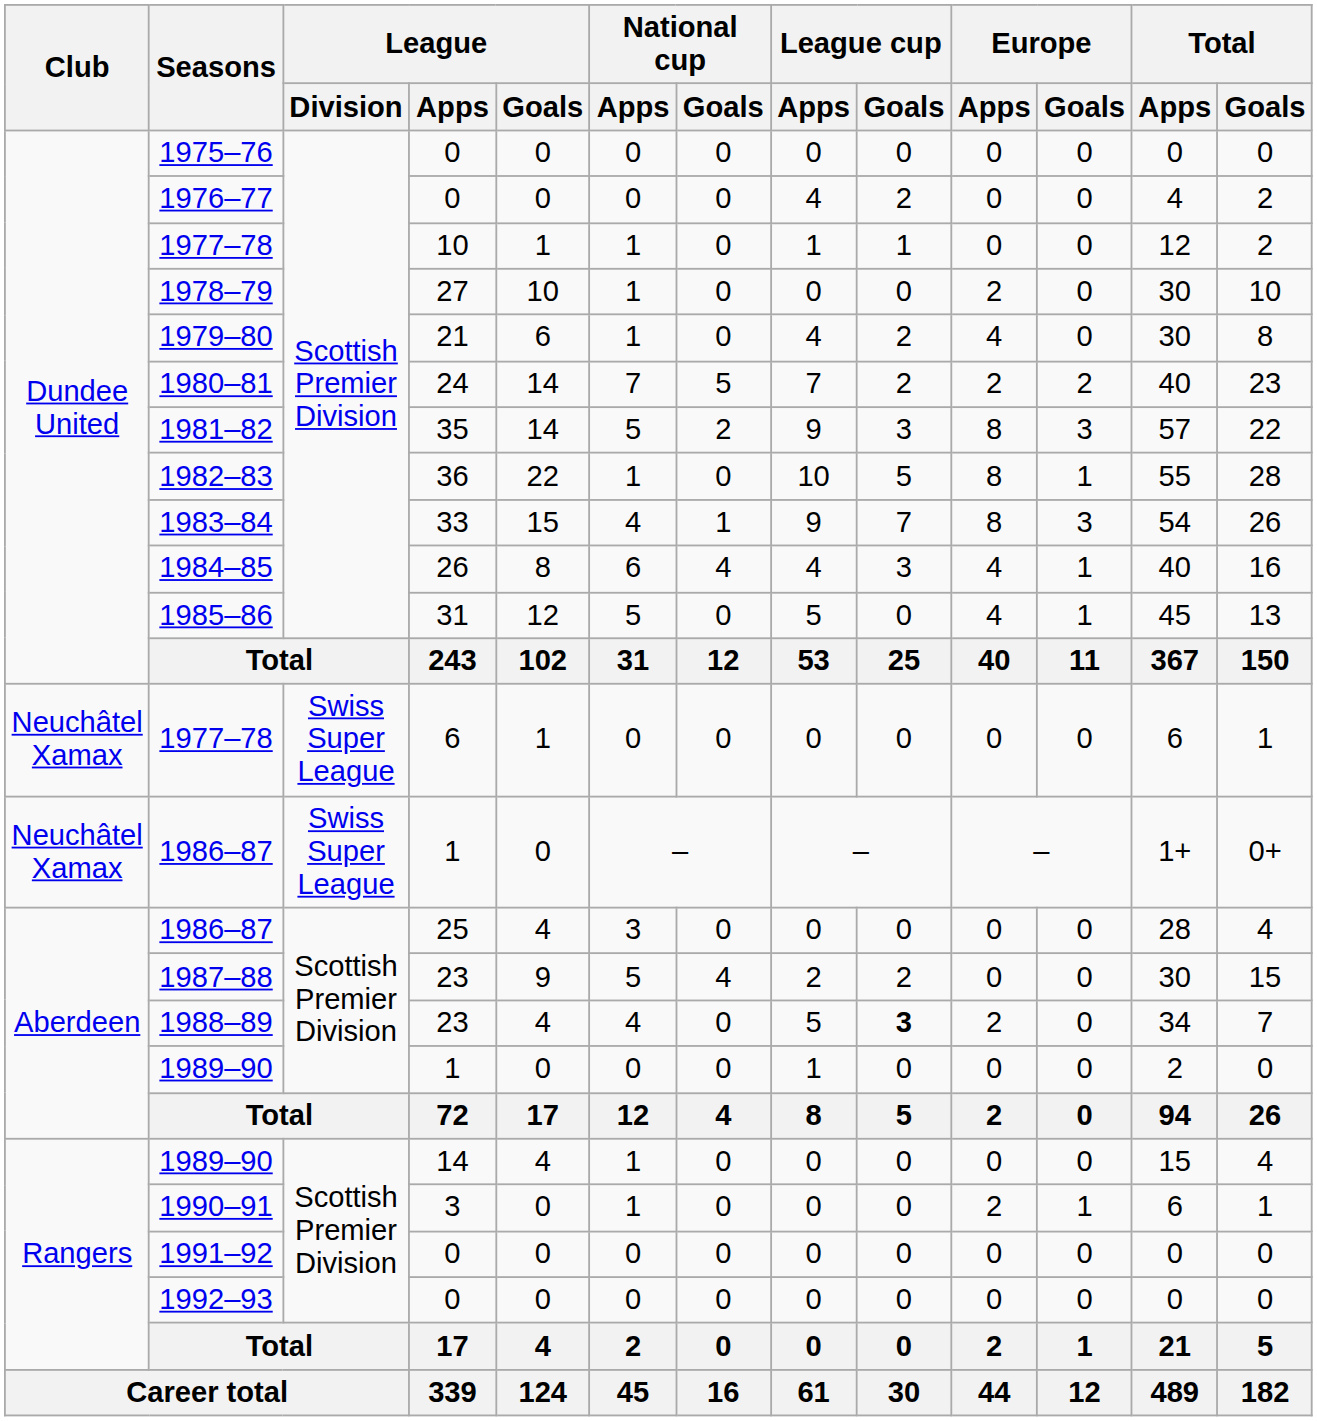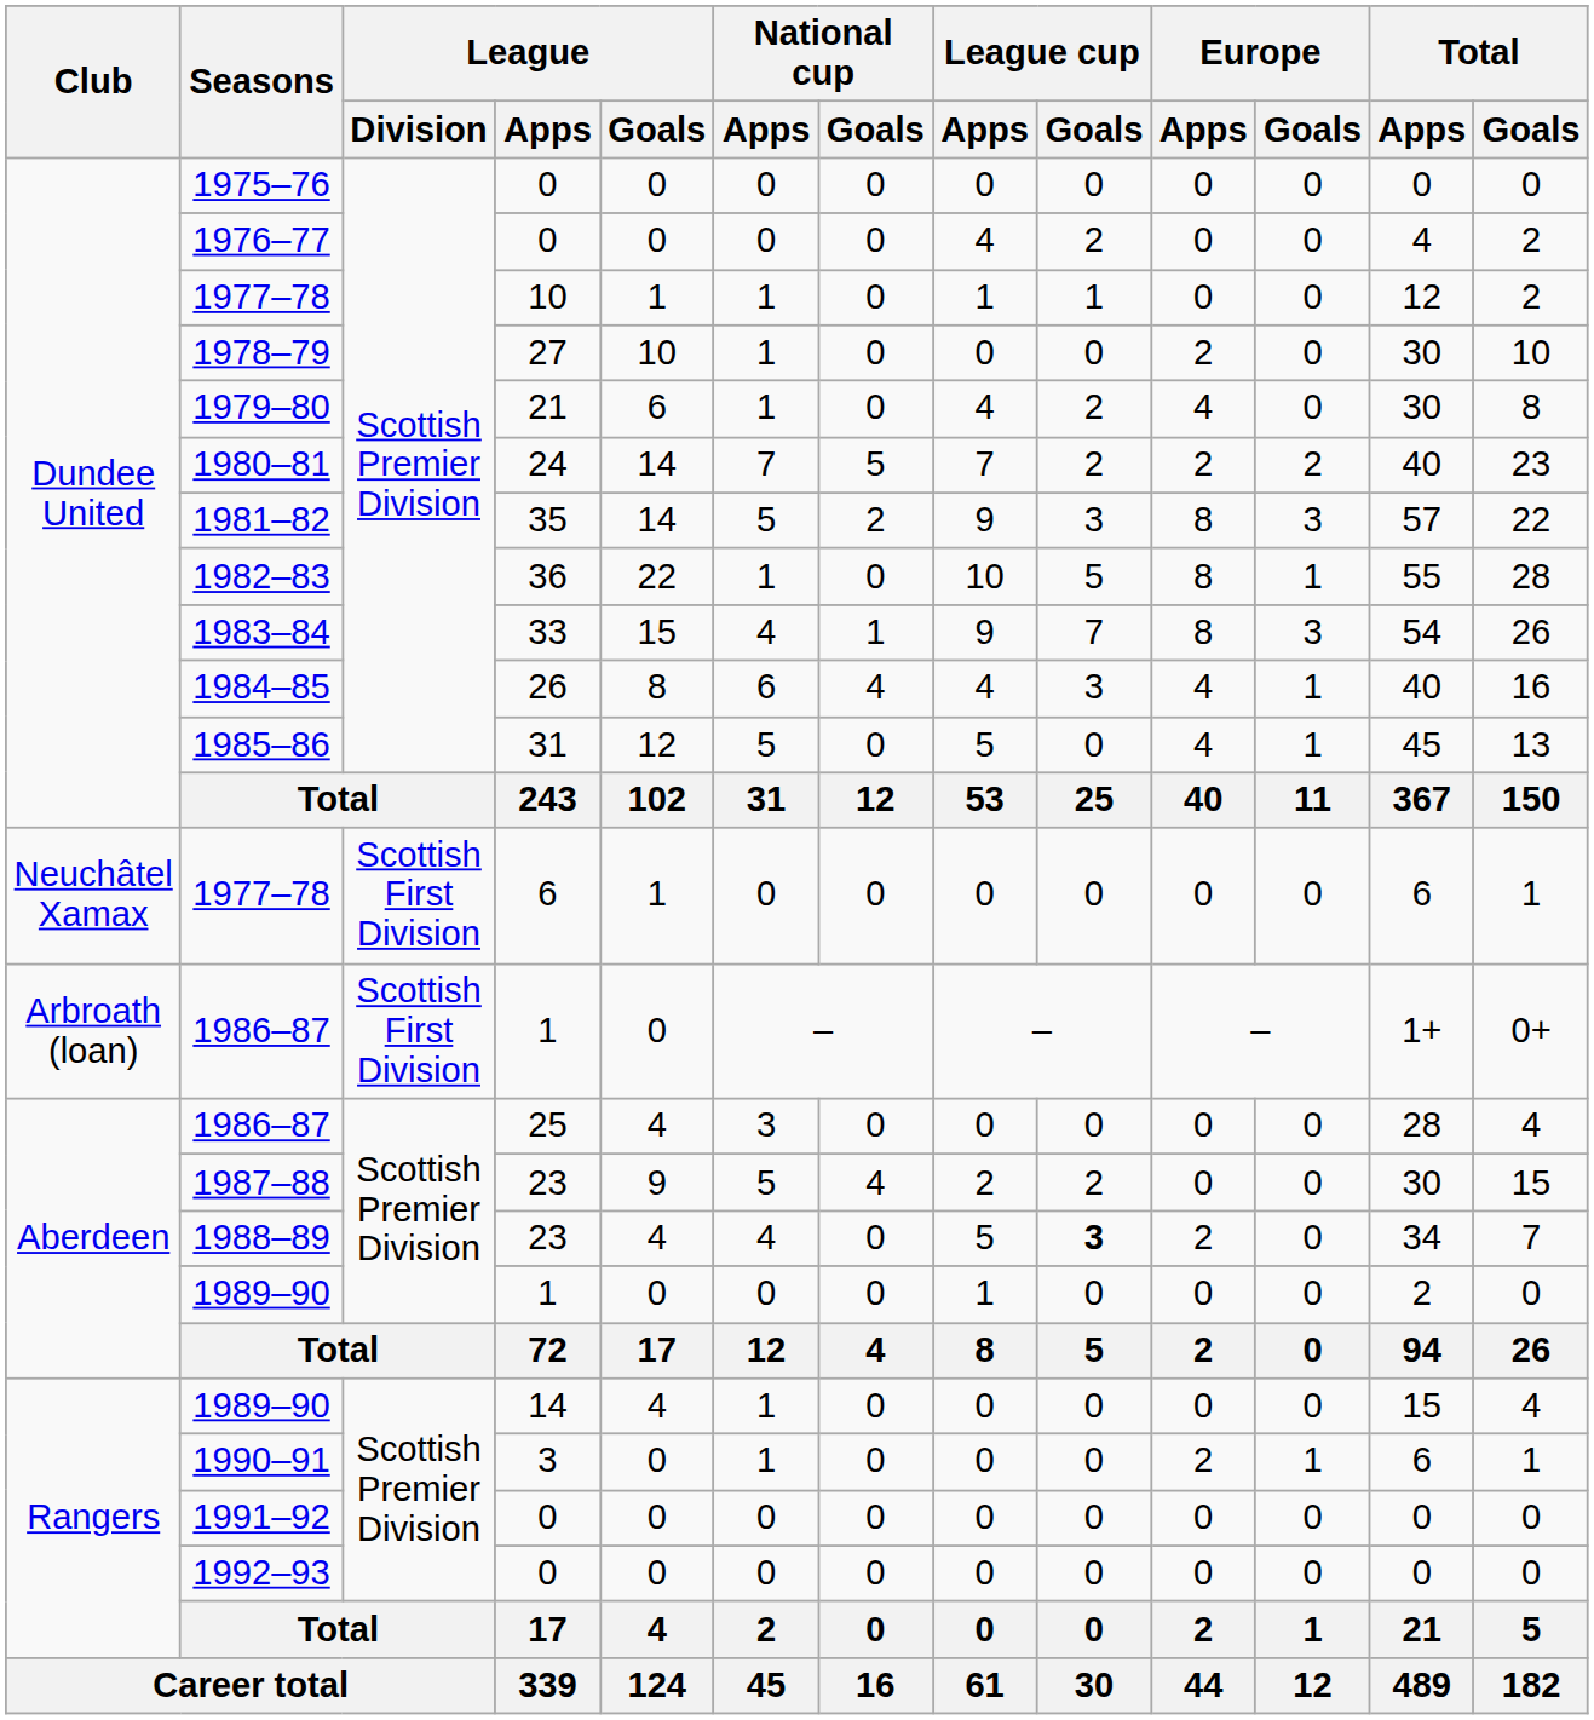 <table class="wikitable" style="text-align:center">
 <tr>
 <th rowspan="2">Club</th>
 <th rowspan="2">Seasons</th>
 <th colspan="3">League</th>
 <th colspan="2">National cup</th>
 <th colspan="2">League cup</th>
 <th colspan="2">Europe</th>
 <th colspan="2">Total</th>
 </tr>
 <tr>
 <th>Division</th>
 <th>Apps</th>
 <th>Goals</th>
 <th>Apps</th>
 <th>Goals</th>
 <th>Apps</th>
 <th>Goals</th>
 <th>Apps</th>
 <th>Goals</th>
 <th>Apps</th>
 <th>Goals</th>
 </tr>
 <tr>
 <td rowspan="12"><a href='#'>Dundee United</a></td>
 <td><a href='#'>1975–76</a></td>
 <td rowspan="11"><a href='#'>Scottish Premier Division</a></td>
 <td>0</td>
 <td>0</td>
 <td>0</td>
 <td>0</td>
 <td>0</td>
 <td>0</td>
 <td>0</td>
 <td>0</td>
 <td>0</td>
 <td>0</td>
 </tr>
 <tr>
 <td><a href='#'>1976–77</a></td>
 <td>0</td>
 <td>0</td>
 <td>0</td>
 <td>0</td>
 <td>4</td>
 <td>2</td>
 <td>0</td>
 <td>0</td>
 <td>4</td>
 <td>2</td>
 </tr>
 <tr>
 <td><a href='#'>1977–78</a></td>
 <td>10</td>
 <td>1</td>
 <td>1</td>
 <td>0</td>
 <td>1</td>
 <td>1</td>
 <td>0</td>
 <td>0</td>
 <td>12</td>
 <td>2</td>
 </tr>
 <tr>
 <td><a href='#'>1978–79</a></td>
 <td>27</td>
 <td>10</td>
 <td>1</td>
 <td>0</td>
 <td>0</td>
 <td>0</td>
 <td>2</td>
 <td>0</td>
 <td>30</td>
 <td>10</td>
 </tr>
 <tr>
 <td><a href='#'>1979–80</a></td>
 <td>21</td>
 <td>6</td>
 <td>1</td>
 <td>0</td>
 <td>4</td>
 <td>2</td>
 <td>4</td>
 <td>0</td>
 <td>30</td>
 <td>8</td>
 </tr>
 <tr>
 <td><a href='#'>1980–81</a></td>
 <td>24</td>
 <td>14</td>
 <td>7</td>
 <td>5</td>
 <td>7</td>
 <td>2</td>
 <td>2</td>
 <td>2</td>
 <td>40</td>
 <td>23</td>
 </tr>
 <tr>
 <td><a href='#'>1981–82</a></td>
 <td>35</td>
 <td>14</td>
 <td>5</td>
 <td>2</td>
 <td>9</td>
 <td>3</td>
 <td>8</td>
 <td>3</td>
 <td>57</td>
 <td>22</td>
 </tr>
 <tr>
 <td><a href='#'>1982–83</a></td>
 <td>36</td>
 <td>22</td>
 <td>1</td>
 <td>0</td>
 <td>10</td>
 <td>5</td>
 <td>8</td>
 <td>1</td>
 <td>55</td>
 <td>28</td>
 </tr>
 <tr>
 <td><a href='#'>1983–84</a></td>
 <td>33</td>
 <td>15</td>
 <td>4</td>
 <td>1</td>
 <td>9</td>
 <td>7</td>
 <td>8</td>
 <td>3</td>
 <td>54</td>
 <td>26</td>
 </tr>
 <tr>
 <td><a href='#'>1984–85</a></td>
 <td>26</td>
 <td>8</td>
 <td>6</td>
 <td>4</td>
 <td>4</td>
 <td>3</td>
 <td>4</td>
 <td>1</td>
 <td>40</td>
 <td>16</td>
 </tr>
 <tr>
 <td><a href='#'>1985–86</a></td>
 <td>31</td>
 <td>12</td>
 <td>5</td>
 <td>0</td>
 <td>5</td>
 <td>0</td>
 <td>4</td>
 <td>1</td>
 <td>45</td>
 <td>13</td>
 </tr>
 <tr>
 <th colspan="2">Total</th>
 <th>243</th>
 <th>102</th>
 <th>31</th>
 <th>12</th>
 <th>53</th>
 <th>25</th>
 <th>40</th>
 <th>11</th>
 <th>367</th>
 <th>150</th>
 </tr>
 <tr>
 <td><a href='#'>Neuchâtel Xamax</a></td>
 <td><a href='#'>1977–78</a></td>
-<td><a href='#'>Swiss Super League</a></td>
+<td><a href='#'>Scottish First Division</a></td>
 <td>6</td>
 <td>1</td>
 <td>0</td>
 <td>0</td>
 <td>0</td>
 <td>0</td>
 <td>0</td>
 <td>0</td>
 <td>6</td>
 <td>1</td>
 </tr>
 <tr>
-<td><a href='#'>Neuchâtel Xamax</a></td>
+<td><a href='#'>Arbroath</a> (loan)</td>
 <td><a href='#'>1986–87</a></td>
-<td><a href='#'>Swiss Super League</a></td>
+<td><a href='#'>Scottish First Division</a></td>
 <td>1</td>
 <td>0</td>
 <td colspan="2">–</td>
 <td colspan="2">–</td>
 <td colspan="2">–</td>
 <td>1+</td>
 <td>0+</td>
 </tr>
 <tr>
 <td rowspan="5"><a href='#'>Aberdeen</a></td>
 <td><a href='#'>1986–87</a></td>
 <td rowspan="4">Scottish Premier Division</td>
 <td>25</td>
 <td>4</td>
 <td>3</td>
 <td>0</td>
 <td>0</td>
 <td>0</td>
 <td>0</td>
 <td>0</td>
 <td>28</td>
 <td>4</td>
 </tr>
 <tr>
 <td><a href='#'>1987–88</a></td>
 <td>23</td>
 <td>9</td>
 <td>5</td>
 <td>4</td>
 <td>2</td>
 <td>2</td>
 <td>0</td>
 <td>0</td>
 <td>30</td>
 <td>15</td>
 </tr>
 <tr>
 <td><a href='#'>1988–89</a></td>
 <td>23</td>
 <td>4</td>
 <td>4</td>
 <td>0</td>
 <td>5</td>
 <td><strong>3</strong></td>
 <td>2</td>
 <td>0</td>
 <td>34</td>
 <td>7</td>
 </tr>
 <tr>
 <td><a href='#'>1989–90</a></td>
 <td>1</td>
 <td>0</td>
 <td>0</td>
 <td>0</td>
 <td>1</td>
 <td>0</td>
 <td>0</td>
 <td>0</td>
 <td>2</td>
 <td>0</td>
 </tr>
 <tr>
 <th colspan="2">Total</th>
 <th>72</th>
 <th>17</th>
 <th>12</th>
 <th>4</th>
 <th>8</th>
 <th>5</th>
 <th>2</th>
 <th>0</th>
 <th>94</th>
 <th>26</th>
 </tr>
 <tr>
 <td rowspan="5"><a href='#'>Rangers</a></td>
 <td><a href='#'>1989–90</a></td>
 <td rowspan="4">Scottish Premier Division</td>
 <td>14</td>
 <td>4</td>
 <td>1</td>
 <td>0</td>
 <td>0</td>
 <td>0</td>
 <td>0</td>
 <td>0</td>
 <td>15</td>
 <td>4</td>
 </tr>
 <tr>
 <td><a href='#'>1990–91</a></td>
 <td>3</td>
 <td>0</td>
 <td>1</td>
 <td>0</td>
 <td>0</td>
 <td>0</td>
 <td>2</td>
 <td>1</td>
 <td>6</td>
 <td>1</td>
 </tr>
 <tr>
 <td><a href='#'>1991–92</a></td>
 <td>0</td>
 <td>0</td>
 <td>0</td>
 <td>0</td>
 <td>0</td>
 <td>0</td>
 <td>0</td>
 <td>0</td>
 <td>0</td>
 <td>0</td>
 </tr>
 <tr>
 <td><a href='#'>1992–93</a></td>
 <td>0</td>
 <td>0</td>
 <td>0</td>
 <td>0</td>
 <td>0</td>
 <td>0</td>
 <td>0</td>
 <td>0</td>
 <td>0</td>
 <td>0</td>
 </tr>
 <tr>
 <th colspan="2">Total</th>
 <th>17</th>
 <th>4</th>
 <th>2</th>
 <th>0</th>
 <th>0</th>
 <th>0</th>
 <th>2</th>
 <th>1</th>
 <th>21</th>
 <th>5</th>
 </tr>
 <tr>
 <th colspan="3">Career total</th>
 <th>339</th>
 <th>124</th>
 <th>45</th>
 <th>16</th>
 <th>61</th>
 <th>30</th>
 <th>44</th>
 <th>12</th>
 <th>489</th>
 <th>182</th>
 </tr>
 </table>
